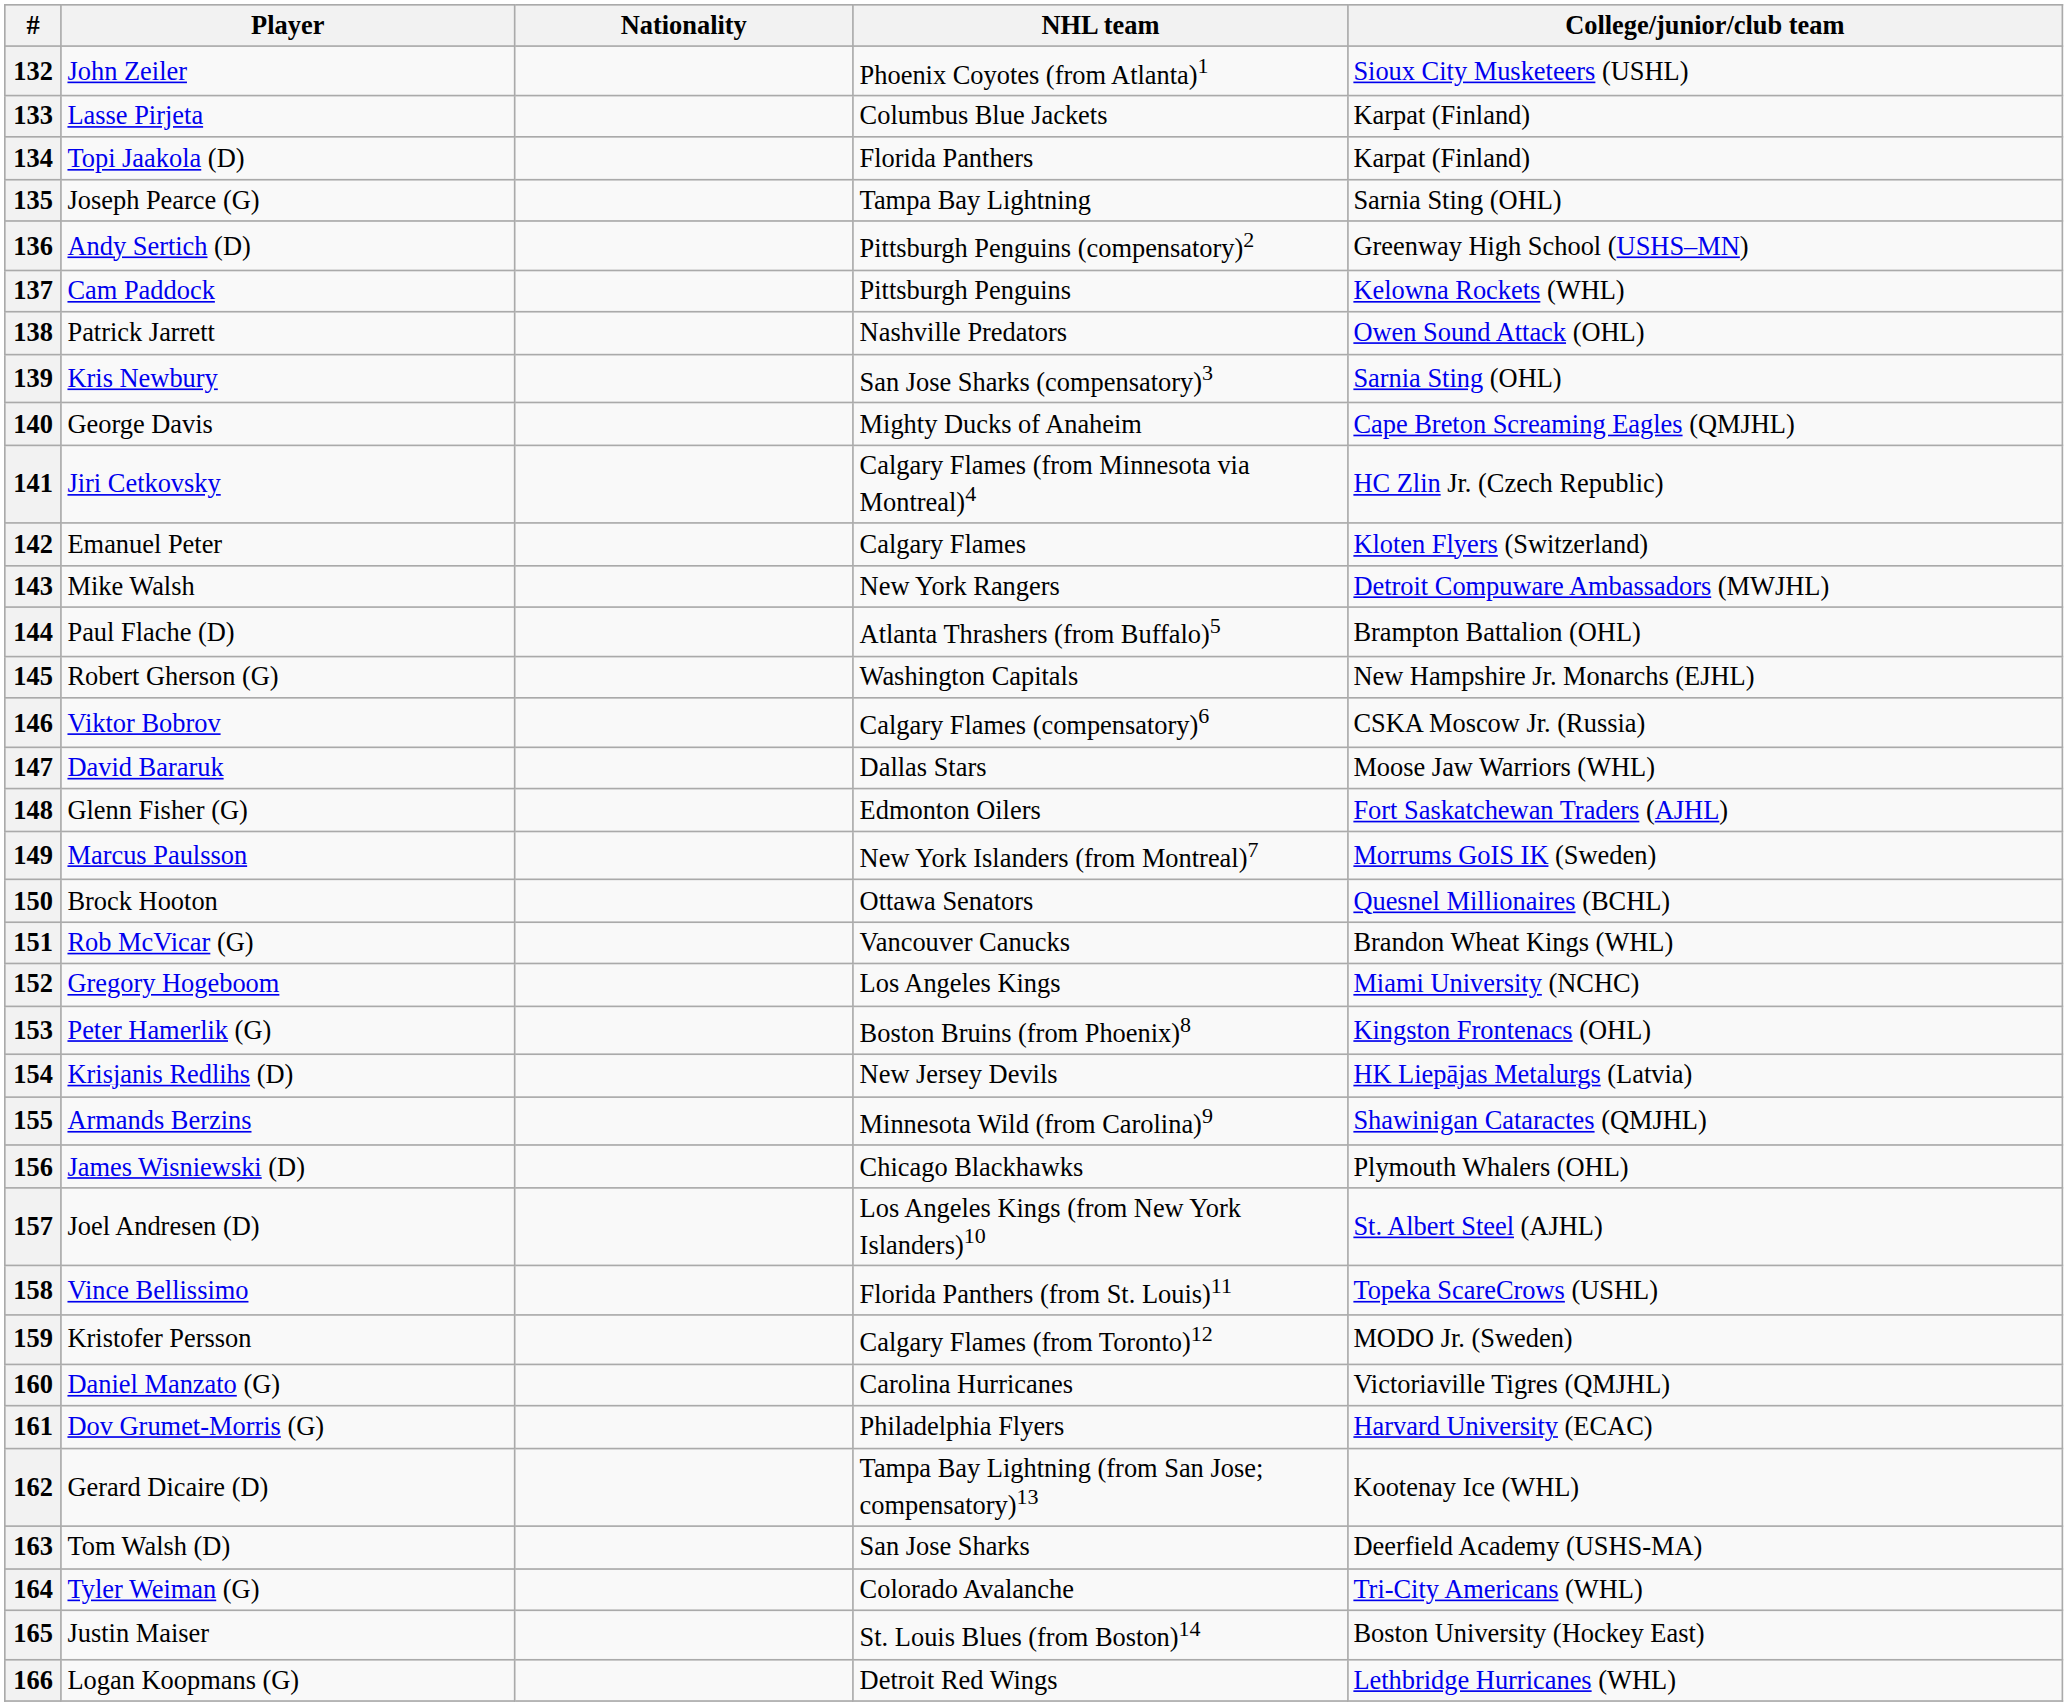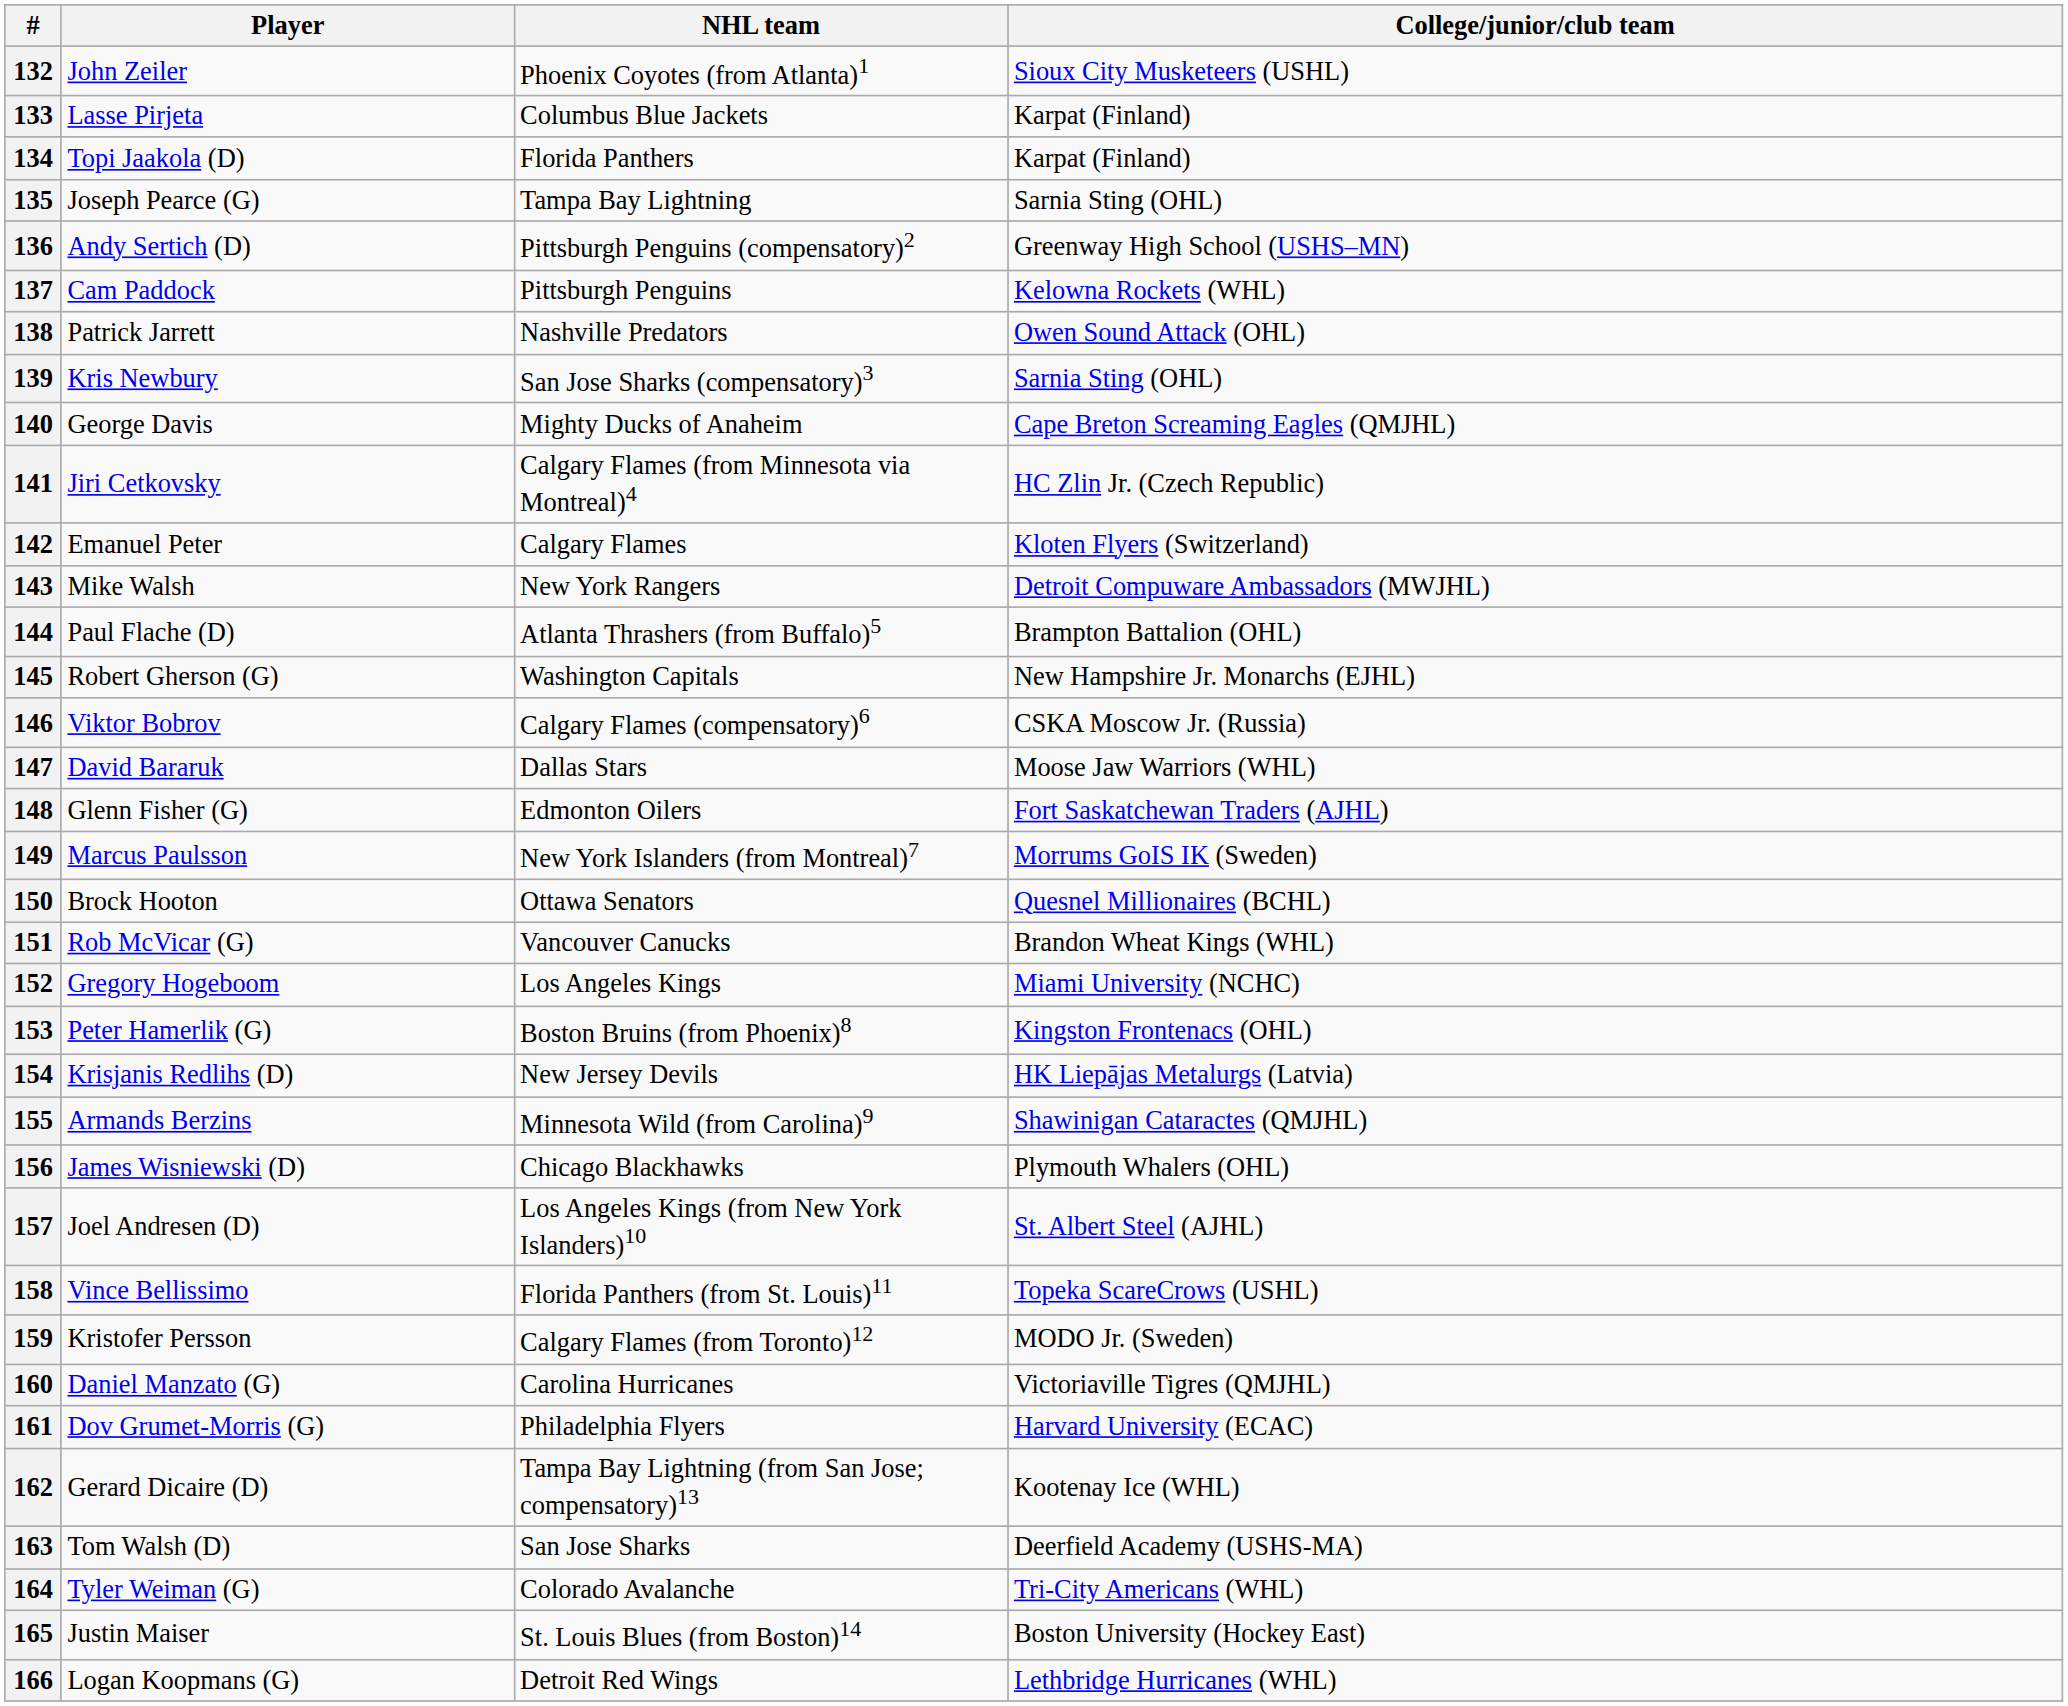 <table class="wikitable">
 <tr>
 <th bgcolor="#DDDDFF" width="2.75%">#</th>
 <th bgcolor="#DDDDFF" width="22.0%">Player</th>
-<th bgcolor="#DDDDFF" width="16.5%">Nationality</th>
 <th bgcolor="#DDDDFF" width="24.0%">NHL team</th>
 <th bgcolor="#DDDDFF" width="100.0%">College/junior/club team</th>
 </tr>
 <tr>
 <th>132</th>
 <td><a href='#'>John Zeiler</a></td>
-<td></td>
 <td>Phoenix Coyotes (from Atlanta)<sup>1</sup></td>
 <td><a href='#'>Sioux City Musketeers</a> (USHL)</td>
 </tr>
 <tr>
 <th>133</th>
 <td><a href='#'>Lasse Pirjeta</a></td>
-<td></td>
 <td>Columbus Blue Jackets</td>
 <td>Karpat (Finland)</td>
 </tr>
 <tr>
 <th>134</th>
 <td><a href='#'>Topi Jaakola</a> (D)</td>
-<td></td>
 <td>Florida Panthers</td>
 <td>Karpat (Finland)</td>
 </tr>
 <tr>
 <th>135</th>
 <td>Joseph Pearce (G)</td>
-<td></td>
 <td>Tampa Bay Lightning</td>
 <td>Sarnia Sting (OHL)</td>
 </tr>
 <tr>
 <th>136</th>
 <td><a href='#'>Andy Sertich</a> (D)</td>
-<td></td>
 <td>Pittsburgh Penguins (compensatory)<sup>2</sup></td>
 <td>Greenway High School (<a href='#'>USHS–MN</a>)</td>
 </tr>
 <tr>
 <th>137</th>
 <td><a href='#'>Cam Paddock</a></td>
-<td></td>
 <td>Pittsburgh Penguins</td>
 <td><a href='#'>Kelowna Rockets</a> (WHL)</td>
 </tr>
 <tr>
 <th>138</th>
 <td>Patrick Jarrett</td>
-<td></td>
 <td>Nashville Predators</td>
 <td><a href='#'>Owen Sound Attack</a> (OHL)</td>
 </tr>
 <tr>
 <th>139</th>
 <td><a href='#'>Kris Newbury</a></td>
-<td></td>
 <td>San Jose Sharks (compensatory)<sup>3</sup></td>
 <td><a href='#'>Sarnia Sting</a> (OHL)</td>
 </tr>
 <tr>
 <th>140</th>
 <td>George Davis</td>
-<td></td>
 <td>Mighty Ducks of Anaheim</td>
 <td><a href='#'>Cape Breton Screaming Eagles</a> (QMJHL)</td>
 </tr>
 <tr>
 <th>141</th>
 <td><a href='#'>Jiri Cetkovsky</a></td>
-<td></td>
 <td>Calgary Flames (from Minnesota via Montreal)<sup>4</sup></td>
 <td><a href='#'>HC Zlin</a> Jr. (Czech Republic)</td>
 </tr>
 <tr>
 <th>142</th>
 <td>Emanuel Peter</td>
-<td></td>
 <td>Calgary Flames</td>
 <td><a href='#'>Kloten Flyers</a> (Switzerland)</td>
 </tr>
 <tr>
 <th>143</th>
 <td>Mike Walsh</td>
-<td></td>
 <td>New York Rangers</td>
 <td><a href='#'>Detroit Compuware Ambassadors</a> (MWJHL)</td>
 </tr>
 <tr>
 <th>144</th>
 <td>Paul Flache (D)</td>
-<td></td>
 <td>Atlanta Thrashers (from Buffalo)<sup>5</sup></td>
 <td>Brampton Battalion (OHL)</td>
 </tr>
 <tr>
 <th>145</th>
 <td>Robert Gherson (G)</td>
-<td></td>
 <td>Washington Capitals</td>
 <td>New Hampshire Jr. Monarchs (EJHL)</td>
 </tr>
 <tr>
 <th>146</th>
 <td><a href='#'>Viktor Bobrov</a></td>
-<td></td>
 <td>Calgary Flames (compensatory)<sup>6</sup></td>
 <td>CSKA Moscow Jr. (Russia)</td>
 </tr>
 <tr>
 <th>147</th>
 <td><a href='#'>David Bararuk</a></td>
-<td></td>
 <td>Dallas Stars</td>
 <td>Moose Jaw Warriors (WHL)</td>
 </tr>
 <tr>
 <th>148</th>
 <td>Glenn Fisher (G)</td>
-<td></td>
 <td>Edmonton Oilers</td>
 <td><a href='#'>Fort Saskatchewan Traders</a> (<a href='#'>AJHL</a>)</td>
 </tr>
 <tr>
 <th>149</th>
 <td><a href='#'>Marcus Paulsson</a></td>
-<td></td>
 <td>New York Islanders (from Montreal)<sup>7</sup></td>
 <td><a href='#'>Morrums GoIS IK</a> (Sweden)</td>
 </tr>
 <tr>
 <th>150</th>
 <td>Brock Hooton</td>
-<td></td>
 <td>Ottawa Senators</td>
 <td><a href='#'>Quesnel Millionaires</a> (BCHL)</td>
 </tr>
 <tr>
 <th>151</th>
 <td><a href='#'>Rob McVicar</a> (G)</td>
-<td></td>
 <td>Vancouver Canucks</td>
 <td>Brandon Wheat Kings (WHL)</td>
 </tr>
 <tr>
 <th>152</th>
 <td><a href='#'>Gregory Hogeboom</a></td>
-<td></td>
 <td>Los Angeles Kings</td>
 <td><a href='#'>Miami University</a> (NCHC)</td>
 </tr>
 <tr>
 <th>153</th>
 <td><a href='#'>Peter Hamerlik</a> (G)</td>
-<td></td>
 <td>Boston Bruins (from Phoenix)<sup>8</sup></td>
 <td><a href='#'>Kingston Frontenacs</a> (OHL)</td>
 </tr>
 <tr>
 <th>154</th>
 <td><a href='#'>Krisjanis Redlihs</a> (D)</td>
-<td></td>
 <td>New Jersey Devils</td>
 <td><a href='#'>HK Liepājas Metalurgs</a> (Latvia)</td>
 </tr>
 <tr>
 <th>155</th>
 <td><a href='#'>Armands Berzins</a></td>
-<td></td>
 <td>Minnesota Wild (from Carolina)<sup>9</sup></td>
 <td><a href='#'>Shawinigan Cataractes</a> (QMJHL)</td>
 </tr>
 <tr>
 <th>156</th>
 <td><a href='#'>James Wisniewski</a> (D)</td>
-<td></td>
 <td>Chicago Blackhawks</td>
 <td>Plymouth Whalers (OHL)</td>
 </tr>
 <tr>
 <th>157</th>
 <td>Joel Andresen (D)</td>
-<td></td>
 <td>Los Angeles Kings (from New York Islanders)<sup>10</sup></td>
 <td><a href='#'>St. Albert Steel</a> (AJHL)</td>
 </tr>
 <tr>
 <th>158</th>
 <td><a href='#'>Vince Bellissimo</a></td>
-<td></td>
 <td>Florida Panthers (from St. Louis)<sup>11</sup></td>
 <td><a href='#'>Topeka ScareCrows</a> (USHL)</td>
 </tr>
 <tr>
 <th>159</th>
 <td>Kristofer Persson</td>
-<td></td>
 <td>Calgary Flames (from Toronto)<sup>12</sup></td>
 <td>MODO Jr. (Sweden)</td>
 </tr>
 <tr>
 <th>160</th>
 <td><a href='#'>Daniel Manzato</a> (G)</td>
-<td></td>
 <td>Carolina Hurricanes</td>
 <td>Victoriaville Tigres (QMJHL)</td>
 </tr>
 <tr>
 <th>161</th>
 <td><a href='#'>Dov Grumet-Morris</a> (G)</td>
-<td></td>
 <td>Philadelphia Flyers</td>
 <td><a href='#'>Harvard University</a> (ECAC)</td>
 </tr>
 <tr>
 <th>162</th>
 <td>Gerard Dicaire (D)</td>
-<td></td>
 <td>Tampa Bay Lightning (from San Jose; compensatory)<sup>13</sup></td>
 <td>Kootenay Ice (WHL)</td>
 </tr>
 <tr>
 <th>163</th>
 <td>Tom Walsh (D)</td>
-<td></td>
 <td>San Jose Sharks</td>
 <td>Deerfield Academy (USHS-MA)</td>
 </tr>
 <tr>
 <th>164</th>
 <td><a href='#'>Tyler Weiman</a> (G)</td>
-<td></td>
 <td>Colorado Avalanche</td>
 <td><a href='#'>Tri-City Americans</a> (WHL)</td>
 </tr>
 <tr>
 <th>165</th>
 <td>Justin Maiser</td>
-<td></td>
 <td>St. Louis Blues (from Boston)<sup>14</sup></td>
 <td>Boston University (Hockey East)</td>
 </tr>
 <tr>
 <th>166</th>
 <td>Logan Koopmans (G)</td>
-<td></td>
 <td>Detroit Red Wings</td>
 <td><a href='#'>Lethbridge Hurricanes</a> (WHL)</td>
 </tr>
 </table>
